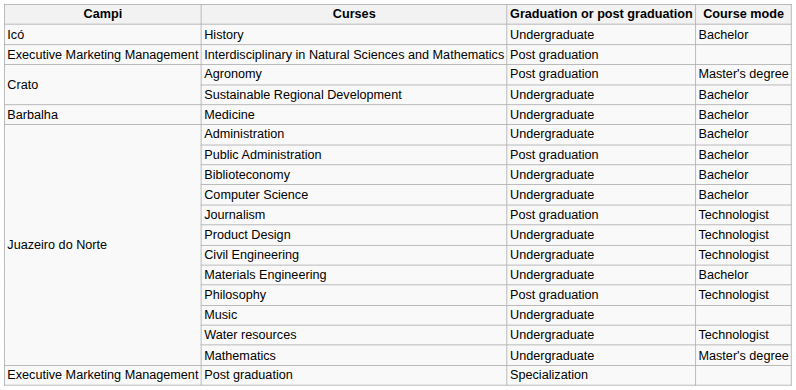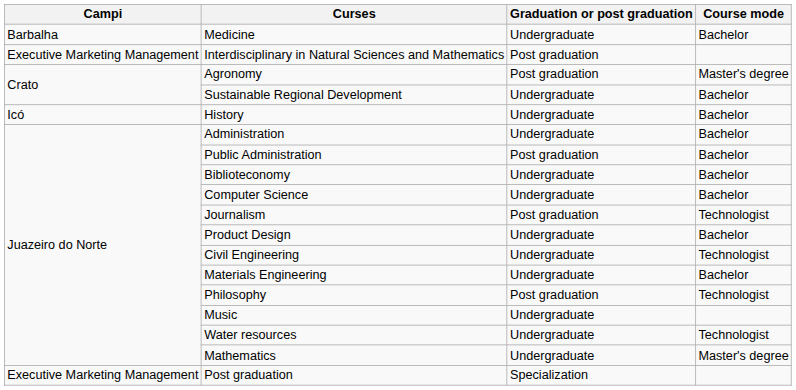 <table class="wikitable sortable">
 <tr>
 <th>Campi</th>
 <th>Curses</th>
 <th>Graduation or post graduation</th>
 <th>Course mode</th>
 </tr>
 <tr>
-<td>Icó</td>
-<td>History</td>
+<td>Barbalha</td>
+<td>Medicine</td>
 <td>Undergraduate</td>
 <td>Bachelor</td>
 </tr>
 <tr>
 <td>Executive Marketing Management</td>
 <td>Interdisciplinary in Natural Sciences and Mathematics</td>
 <td>Post graduation</td>
 <td></td>
 </tr>
 <tr>
 <td rowspan="2">Crato</td>
 <td>Agronomy</td>
 <td>Post graduation</td>
 <td>Master's degree</td>
 </tr>
 <tr>
 <td>Sustainable Regional Development</td>
 <td>Undergraduate</td>
 <td>Bachelor</td>
 </tr>
 <tr>
-<td>Barbalha</td>
-<td>Medicine</td>
+<td>Icó</td>
+<td>History</td>
 <td>Undergraduate</td>
 <td>Bachelor</td>
 </tr>
 <tr>
 <td rowspan="12">Juazeiro do Norte</td>
 <td>Administration</td>
 <td>Undergraduate</td>
 <td>Bachelor</td>
 </tr>
 <tr>
 <td>Public Administration</td>
 <td>Post graduation</td>
 <td>Bachelor</td>
 </tr>
 <tr>
 <td>Biblioteconomy</td>
 <td>Undergraduate</td>
 <td>Bachelor</td>
 </tr>
 <tr>
 <td>Computer Science</td>
 <td>Undergraduate</td>
 <td>Bachelor</td>
 </tr>
 <tr>
 <td>Journalism</td>
 <td>Post graduation</td>
 <td>Technologist</td>
 </tr>
 <tr>
 <td>Product Design</td>
 <td>Undergraduate</td>
-<td>Technologist</td>
+<td>Bachelor</td>
 </tr>
 <tr>
 <td>Civil Engineering</td>
 <td>Undergraduate</td>
 <td>Technologist</td>
 </tr>
 <tr>
 <td>Materials Engineering</td>
 <td>Undergraduate</td>
 <td>Bachelor</td>
 </tr>
 <tr>
 <td>Philosophy</td>
 <td>Post graduation</td>
 <td>Technologist</td>
 </tr>
 <tr>
 <td>Music</td>
 <td>Undergraduate</td>
 <td></td>
 </tr>
 <tr>
 <td>Water resources</td>
 <td>Undergraduate</td>
 <td>Technologist</td>
 </tr>
 <tr>
 <td>Mathematics</td>
 <td>Undergraduate</td>
 <td>Master's degree</td>
 </tr>
 <tr>
 <td>Executive Marketing Management</td>
 <td>Post graduation</td>
 <td>Specialization</td>
 </tr>
 </table>
